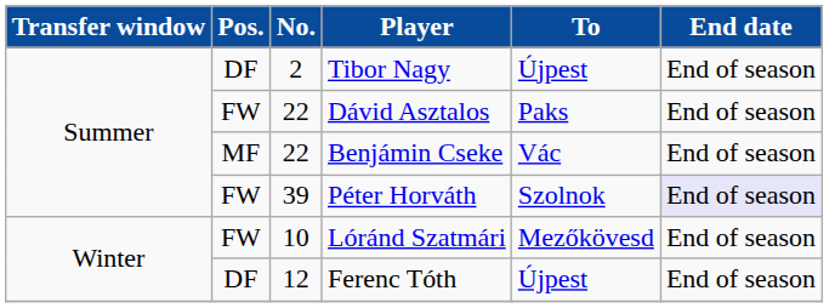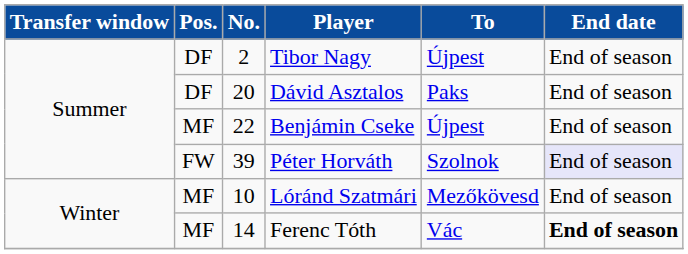 <table class="wikitable plainrowheaders sortable">
 <tr>
 <th style="background-color:#094B9B; color:#FFFFFF">Transfer window</th>
 <th style="background-color:#094B9B; color:#FFFFFF">Pos.</th>
 <th style="background-color:#094B9B; color:#FFFFFF">No.</th>
 <th style="background-color:#094B9B; color:#FFFFFF">Player</th>
 <th style="background-color:#094B9B; color:#FFFFFF">To</th>
 <th style="background-color:#094B9B; color:#FFFFFF">End date</th>
 </tr>
 <tr>
 <td rowspan="4" style="text-align:center;">Summer</td>
 <td style="text-align:center;">DF</td>
 <td style="text-align:center;">2</td>
 <td style="text-align:left;"> <a href='#'>Tibor Nagy</a></td>
 <td style="text-align:left;"><a href='#'>Újpest</a></td>
 <td style="text-align:left;">End of season</td>
 </tr>
 <tr>
-<td style="text-align:center;">FW</td>
-<td style="text-align:center;">22</td>
+<td style="text-align:center;">DF</td>
+<td style="text-align:center;">20</td>
 <td style="text-align:left;"> <a href='#'>Dávid Asztalos</a></td>
 <td style="text-align:left;"><a href='#'>Paks</a></td>
 <td style="text-align:left;">End of season</td>
 </tr>
 <tr>
 <td style="text-align:center;">MF</td>
 <td style="text-align:center;">22</td>
 <td style="text-align:left;"> <a href='#'>Benjámin Cseke</a></td>
-<td style="text-align:left;"><a href='#'>Vác</a></td>
+<td style="text-align:left;"><a href='#'>Újpest</a></td>
 <td style="text-align:left;">End of season</td>
 </tr>
 <tr>
 <td style="text-align:center;">FW</td>
 <td style="text-align:center;">39</td>
 <td style="text-align:left;"> <a href='#'>Péter Horváth</a></td>
 <td style="text-align:left;"><a href='#'>Szolnok</a></td>
 <td style="background: lavender; text-align:left;">End of season</td>
 </tr>
 <tr>
 <td rowspan="2" style="text-align:center;">Winter</td>
-<td style="text-align:center;">FW</td>
+<td style="text-align:center;">MF</td>
 <td style="text-align:center;">10</td>
 <td style="text-align:left;"> <a href='#'>Lóránd Szatmári</a></td>
 <td style="text-align:left;"><a href='#'>Mezőkövesd</a></td>
 <td style="text-align:left;">End of season</td>
 </tr>
 <tr>
-<td style="text-align:center;">DF</td>
-<td style="text-align:center;">12</td>
+<td style="text-align:center;">MF</td>
+<td style="text-align:center;">14</td>
 <td style="text-align:left;"> Ferenc Tóth</td>
-<td style="text-align:left;"><a href='#'>Újpest</a></td>
-<td style="text-align:left;">End of season</td>
+<td style="text-align:left;"><a href='#'>Vác</a></td>
+<td style="text-align:left;"><strong>End of season</strong></td>
 </tr>
 <tr>
 </tr>
 </table>
